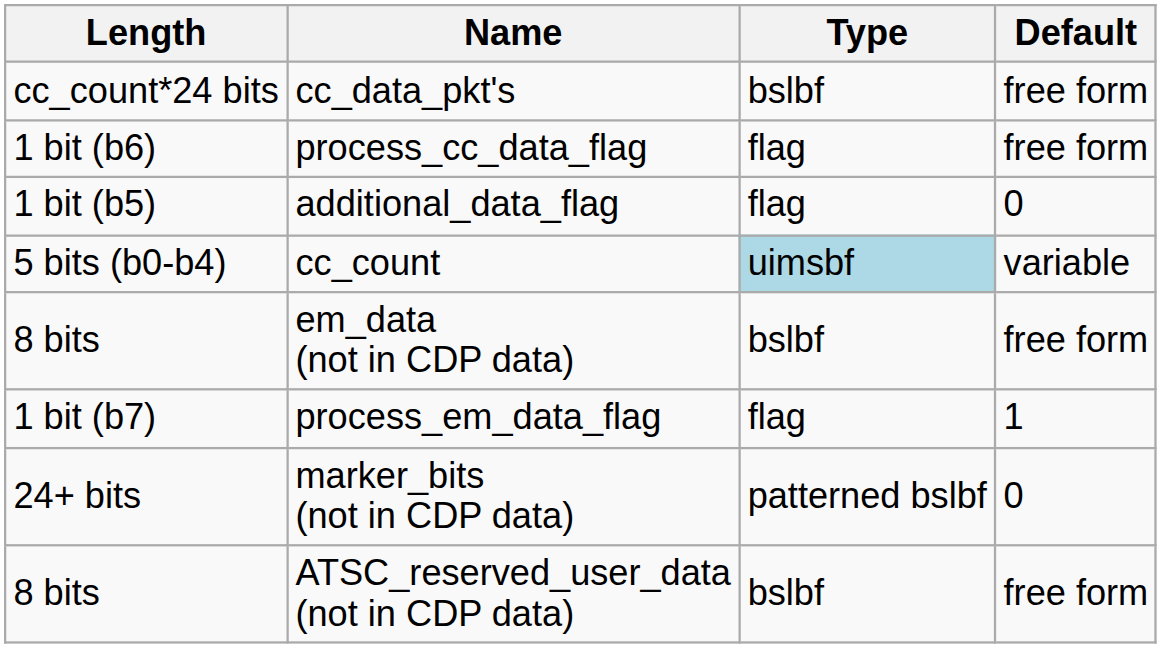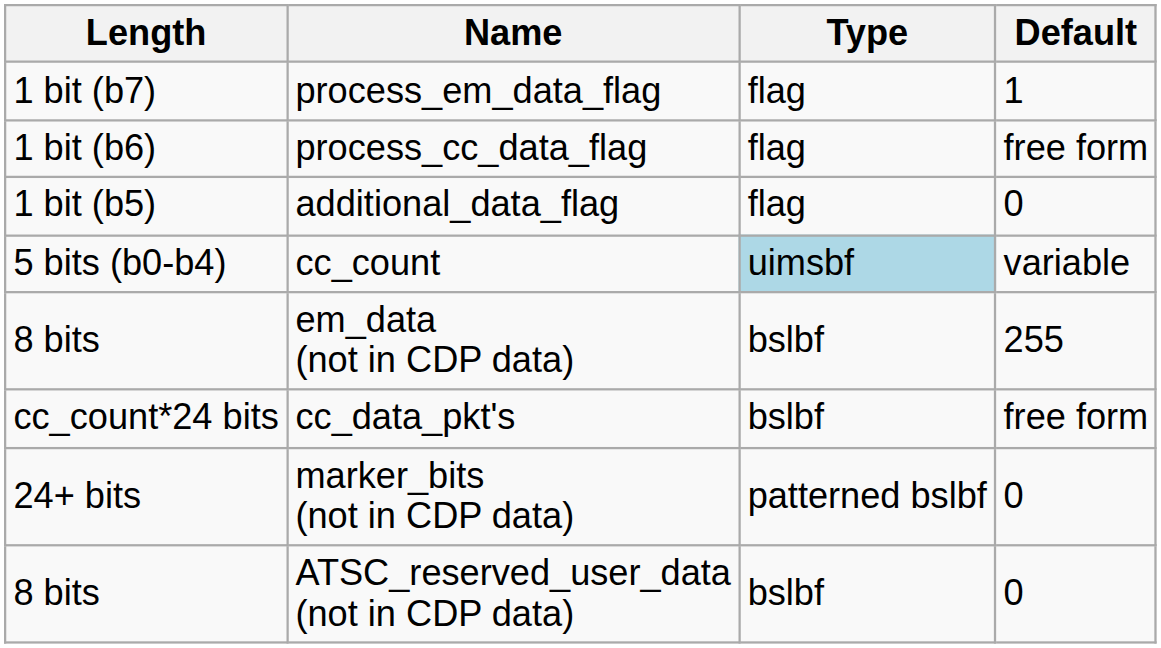 <table class="wikitable">
 <tr>
 <th>Length</th>
 <th>Name</th>
 <th>Type</th>
 <th>Default</th>
 </tr>
 <tr>
-<td>cc_count*24 bits</td>
-<td>cc_data_pkt's</td>
-<td>bslbf</td>
-<td>free form</td>
+<td>1 bit (b7)</td>
+<td>process_em_data_flag</td>
+<td>flag</td>
+<td>1</td>
 </tr>
 <tr>
 <td>1 bit (b6)</td>
 <td>process_cc_data_flag</td>
 <td>flag</td>
 <td>free form</td>
 </tr>
 <tr>
 <td>1 bit (b5)</td>
 <td>additional_data_flag</td>
 <td>flag</td>
 <td>0</td>
 </tr>
 <tr>
 <td>5 bits (b0-b4)</td>
 <td>cc_count</td>
 <td style="background: lightblue;">uimsbf</td>
 <td>variable</td>
 </tr>
 <tr>
 <td>8 bits</td>
 <td>em_data<br>(not in CDP data)</td>
 <td>bslbf</td>
-<td>free form</td>
+<td>255</td>
 </tr>
 <tr>
-<td>1 bit (b7)</td>
-<td>process_em_data_flag</td>
-<td>flag</td>
-<td>1</td>
+<td>cc_count*24 bits</td>
+<td>cc_data_pkt's</td>
+<td>bslbf</td>
+<td>free form</td>
 </tr>
 <tr>
 <td>24+ bits</td>
 <td>marker_bits<br>(not in CDP data)</td>
 <td>patterned bslbf</td>
 <td>0</td>
 </tr>
 <tr>
 <td>8 bits</td>
 <td>ATSC_reserved_user_data<br>(not in CDP data)</td>
 <td>bslbf</td>
-<td>free form</td>
+<td>0</td>
 </tr>
 </table>
